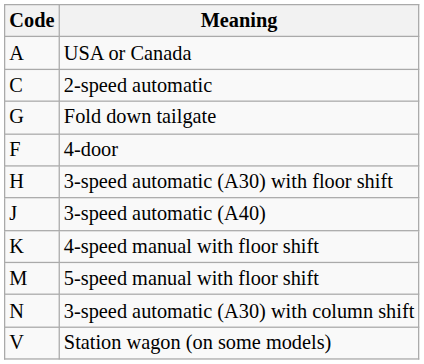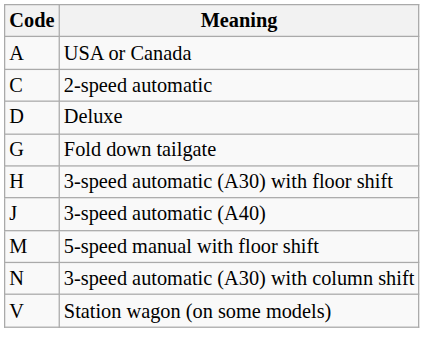 <table class="wikitable">
 <tr>
 <th>Code</th>
 <th>Meaning</th>
 </tr>
 <tr>
 <td>A</td>
 <td>USA or Canada</td>
 </tr>
 <tr>
 <td>C</td>
 <td>2-speed automatic</td>
 </tr>
 <tr>
+<td>D</td>
+<td>Deluxe</td>
+</tr>
+<tr>
 <td>G</td>
 <td>Fold down tailgate</td>
-</tr>
-<tr>
-<td>F</td>
-<td>4-door</td>
 </tr>
 <tr>
 <td>H</td>
 <td>3-speed automatic (A30) with floor shift</td>
 </tr>
 <tr>
 <td>J</td>
 <td>3-speed automatic (A40)</td>
-</tr>
-<tr>
-<td>K</td>
-<td>4-speed manual with floor shift</td>
 </tr>
 <tr>
 <td>M</td>
 <td>5-speed manual with floor shift</td>
 </tr>
 <tr>
 <td>N</td>
 <td>3-speed automatic (A30) with column shift</td>
 </tr>
 <tr>
 <td>V</td>
 <td>Station wagon (on some models)</td>
 </tr>
 </table>
